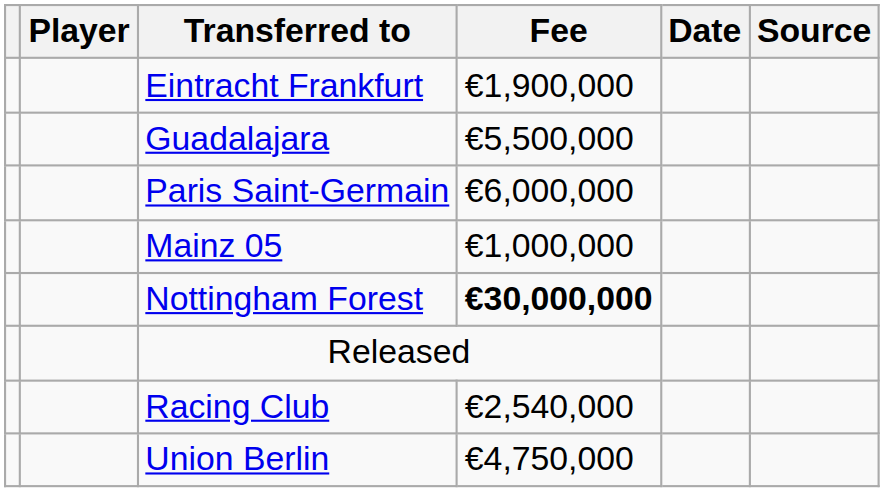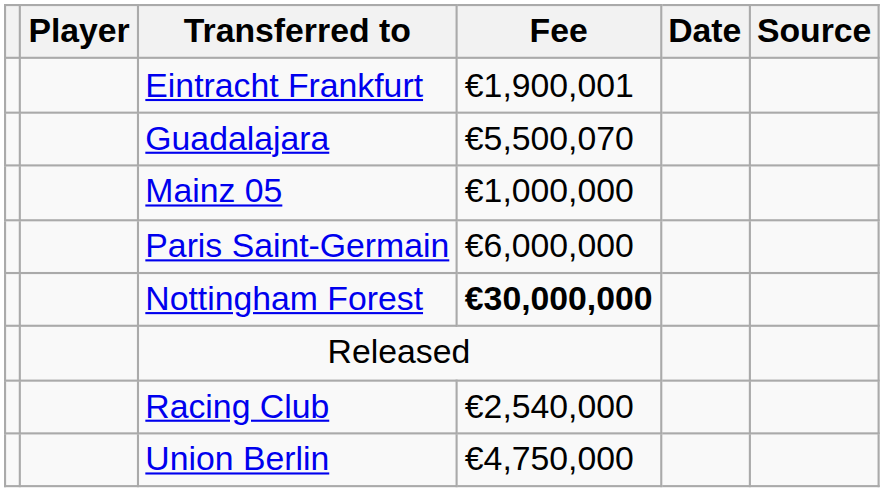 <table class="wikitable plainrowheaders sortable">
 <tr>
 <th></th>
 <th scope="col">Player</th>
 <th>Transferred to</th>
 <th style="width: 65px;">Fee</th>
 <th scope="col">Date</th>
 <th scope="col">Source</th>
 </tr>
 <tr>
 <td align="center"></td>
 <td></td>
 <td> <a href='#'>Eintracht Frankfurt</a></td>
-<td>€1,900,000</td>
+<td>€1,900,001</td>
 <td></td>
 <td></td>
 </tr>
 <tr>
 <td align="center"></td>
 <td></td>
 <td> <a href='#'>Guadalajara</a></td>
-<td>€5,500,000</td>
+<td>€5,500,070</td>
+<td></td>
+<td></td>
+</tr>
+<tr>
+<td align="center"></td>
+<td></td>
+<td> <a href='#'>Mainz 05</a></td>
+<td>€1,000,000</td>
 <td></td>
 <td></td>
 </tr>
 <tr>
 <td align="center"></td>
 <td></td>
 <td> <a href='#'>Paris Saint-Germain</a></td>
 <td>€6,000,000</td>
-<td></td>
-<td></td>
-</tr>
-<tr>
-<td align="center"></td>
-<td></td>
-<td> <a href='#'>Mainz 05</a></td>
-<td>€1,000,000</td>
 <td></td>
 <td></td>
 </tr>
 <tr>
 <td align="center"></td>
 <td></td>
 <td> <a href='#'>Nottingham Forest</a></td>
 <td><strong>€30,000,000</strong></td>
 <td></td>
 <td></td>
 </tr>
 <tr>
 <td align="center"></td>
 <td></td>
 <td colspan="2" style="text-align: center;">Released</td>
 <td></td>
 <td></td>
 </tr>
 <tr>
 <td align="center"></td>
 <td></td>
 <td> <a href='#'>Racing Club</a></td>
 <td>€2,540,000</td>
 <td></td>
 <td></td>
 </tr>
 <tr>
 <td align="center"></td>
 <td></td>
 <td> <a href='#'>Union Berlin</a></td>
 <td>€4,750,000</td>
 <td></td>
 <td></td>
 </tr>
 </table>
